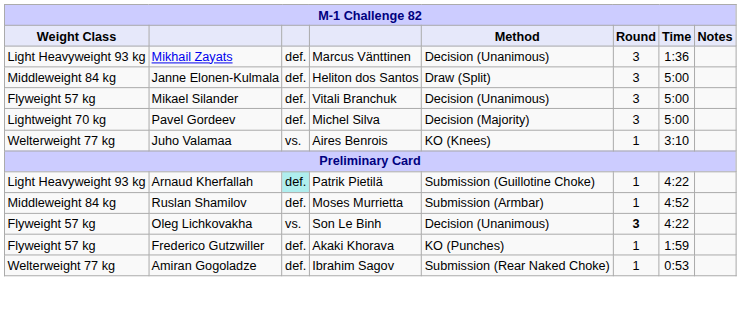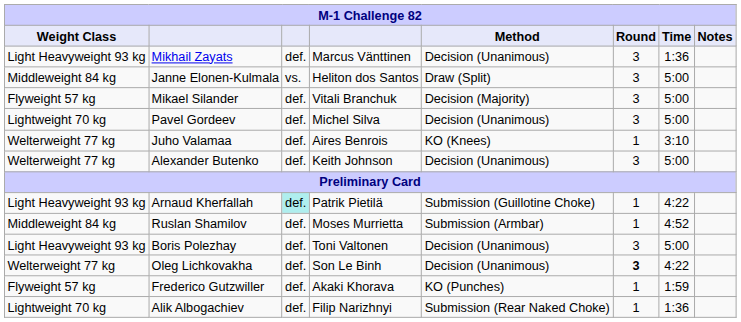 <table class="wikitable" style="font-size: 80%;">
 <tr>
 <th colspan="8" style="background-color: #ccf; color: #000080; text-align: center;"><strong>M-1 Challenge 82</strong></th>
 </tr>
 <tr>
 <th colspan="1" style="background-color: #E6E8FA; color: #000000; text-align: center;">Weight Class</th>
 <th colspan="1" style="background-color: #E6E8FA; color: #000000; text-align: center;"></th>
 <th colspan="1" style="background-color: #E6E8FA; color: #000000; text-align: center;"></th>
 <th colspan="1" style="background-color: #E6E8FA; color: #000000; text-align: center;"></th>
 <th colspan="1" style="background-color: #E6E8FA; color: #000000; text-align: center;">Method</th>
 <th colspan="1" style="background-color: #E6E8FA; color: #000000; text-align: center;">Round</th>
 <th colspan="1" style="background-color: #E6E8FA; color: #000000; text-align: center;">Time</th>
 <th colspan="1" style="background-color: #E6E8FA; color: #000000; text-align: center;">Notes</th>
 </tr>
 <tr>
 <td>Light Heavyweight 93 kg</td>
 <td> <a href='#'>Mikhail Zayats</a></td>
 <td>def.</td>
 <td> Marcus Vänttinen</td>
 <td>Decision (Unanimous)</td>
 <td align=center>3</td>
 <td align=center>1:36</td>
 <td></td>
 </tr>
 <tr>
 <td>Middleweight 84 kg</td>
 <td> Janne Elonen-Kulmala</td>
-<td>def.</td>
+<td>vs.</td>
 <td> Heliton dos Santos</td>
 <td>Draw (Split)</td>
 <td align=center>3</td>
 <td align=center>5:00</td>
 <td></td>
 </tr>
 <tr>
 <td>Flyweight 57 kg</td>
 <td> Mikael Silander</td>
 <td>def.</td>
 <td> Vitali Branchuk</td>
-<td>Decision (Unanimous)</td>
+<td>Decision (Majority)</td>
 <td align=center>3</td>
 <td align=center>5:00</td>
 <td></td>
 </tr>
 <tr>
 <td>Lightweight 70 kg</td>
 <td> Pavel Gordeev</td>
 <td>def.</td>
 <td> Michel Silva</td>
-<td>Decision (Majority)</td>
+<td>Decision (Unanimous)</td>
 <td align=center>3</td>
 <td align=center>5:00</td>
 <td></td>
 </tr>
 <tr>
 <td>Welterweight 77 kg</td>
 <td> Juho Valamaa</td>
-<td>vs.</td>
+<td>def.</td>
 <td> Aires Benrois</td>
 <td>KO (Knees)</td>
 <td align=center>1</td>
 <td align=center>3:10</td>
+<td></td>
+</tr>
+<tr>
+<td>Welterweight 77 kg</td>
+<td> Alexander Butenko</td>
+<td>def.</td>
+<td> Keith Johnson</td>
+<td>Decision (Unanimous)</td>
+<td align=center>3</td>
+<td align=center>5:00</td>
 <td></td>
 </tr>
 <tr>
 <th colspan="8" style="background-color: #ccf; color: #000080; text-align: center;"><strong>Preliminary Card</strong></th>
 </tr>
 <tr>
 <td>Light Heavyweight 93 kg</td>
 <td> Arnaud Kherfallah</td>
 <td style="background: paleturquoise;">def.</td>
 <td> Patrik Pietilä</td>
 <td>Submission (Guillotine Choke)</td>
 <td align=center>1</td>
 <td align=center>4:22</td>
 <td></td>
 </tr>
 <tr>
 <td>Middleweight 84 kg</td>
 <td> Ruslan Shamilov</td>
 <td>def.</td>
 <td> Moses Murrietta</td>
 <td>Submission (Armbar)</td>
 <td align=center>1</td>
 <td align=center>4:52</td>
 <td></td>
 </tr>
 <tr>
-<td>Flyweight 57 kg</td>
+<td>Light Heavyweight 93 kg</td>
+<td> Boris Polezhay</td>
+<td>def.</td>
+<td> Toni Valtonen</td>
+<td>Decision (Unanimous)</td>
+<td align=center>3</td>
+<td align=center>5:00</td>
+<td></td>
+</tr>
+<tr>
+<td>Welterweight 77 kg</td>
 <td> Oleg Lichkovakha</td>
-<td>vs.</td>
+<td>def.</td>
 <td> Son Le Binh</td>
 <td>Decision (Unanimous)</td>
 <td align=center><strong>3</strong></td>
 <td align=center>4:22</td>
 <td></td>
 </tr>
 <tr>
 <td>Flyweight 57 kg</td>
 <td> Frederico Gutzwiller</td>
 <td>def.</td>
 <td> Akaki Khorava</td>
 <td>KO (Punches)</td>
 <td align=center>1</td>
 <td align=center>1:59</td>
 <td></td>
 </tr>
 <tr>
-<td>Welterweight 77 kg</td>
-<td> Amiran Gogoladze</td>
+<td>Lightweight 70 kg</td>
+<td> Alik Albogachiev</td>
 <td>def.</td>
-<td> Ibrahim Sagov</td>
+<td> Filip Narizhnyi</td>
 <td>Submission (Rear Naked Choke)</td>
 <td align=center>1</td>
-<td align=center>0:53</td>
+<td align=center>1:36</td>
 <td></td>
 </tr>
 </table>
